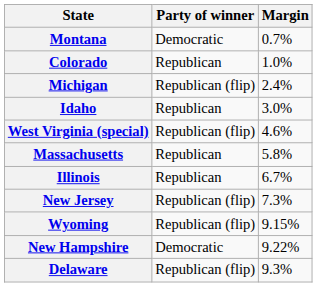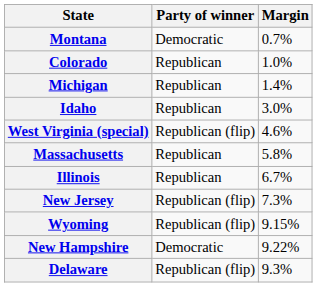 <table class="wikitable sortable">
 <tr>
 <th>State</th>
 <th>Party of winner</th>
 <th>Margin</th>
 </tr>
 <tr>
 <th><a href='#'>Montana</a></th>
 <td data-sort-value=-0.5 >Democratic</td>
 <td>0.7%</td>
 </tr>
 <tr>
 <th><a href='#'>Colorado</a></th>
 <td data-sort-value=-0.5 >Republican</td>
 <td>1.0%</td>
 </tr>
 <tr>
 <th><a href='#'>Michigan</a></th>
-<td data-sort-value=-0.5 >Republican (flip)</td>
-<td>2.4%</td>
+<td data-sort-value=-0.5 >Republican</td>
+<td>1.4%</td>
 </tr>
 <tr>
 <th><a href='#'>Idaho</a></th>
 <td data-sort-value=-0.5 >Republican</td>
 <td>3.0%</td>
 </tr>
 <tr>
 <th><a href='#'>West Virginia (special)</a></th>
 <td data-sort-value=-0.5 >Republican (flip)</td>
 <td>4.6%</td>
 </tr>
 <tr>
 <th><a href='#'>Massachusetts</a></th>
 <td data-sort-value=-0.5 >Republican</td>
 <td>5.8%</td>
 </tr>
 <tr>
 <th><a href='#'>Illinois</a></th>
 <td data-sort-value=-0.5 >Republican</td>
 <td>6.7%</td>
 </tr>
 <tr>
 <th><a href='#'>New Jersey</a></th>
 <td data-sort-value=-0.5 >Republican (flip)</td>
 <td>7.3%</td>
 </tr>
 <tr>
 <th><a href='#'>Wyoming</a></th>
 <td data-sort-value=-0.5 >Republican (flip)</td>
 <td>9.15%</td>
 </tr>
 <tr>
 <th><a href='#'>New Hampshire</a></th>
 <td data-sort-value=-0.5 >Democratic</td>
 <td>9.22%</td>
 </tr>
 <tr>
 <th><a href='#'>Delaware</a></th>
 <td data-sort-value=-0.5 >Republican (flip)</td>
 <td>9.3%</td>
 </tr>
 </table>
